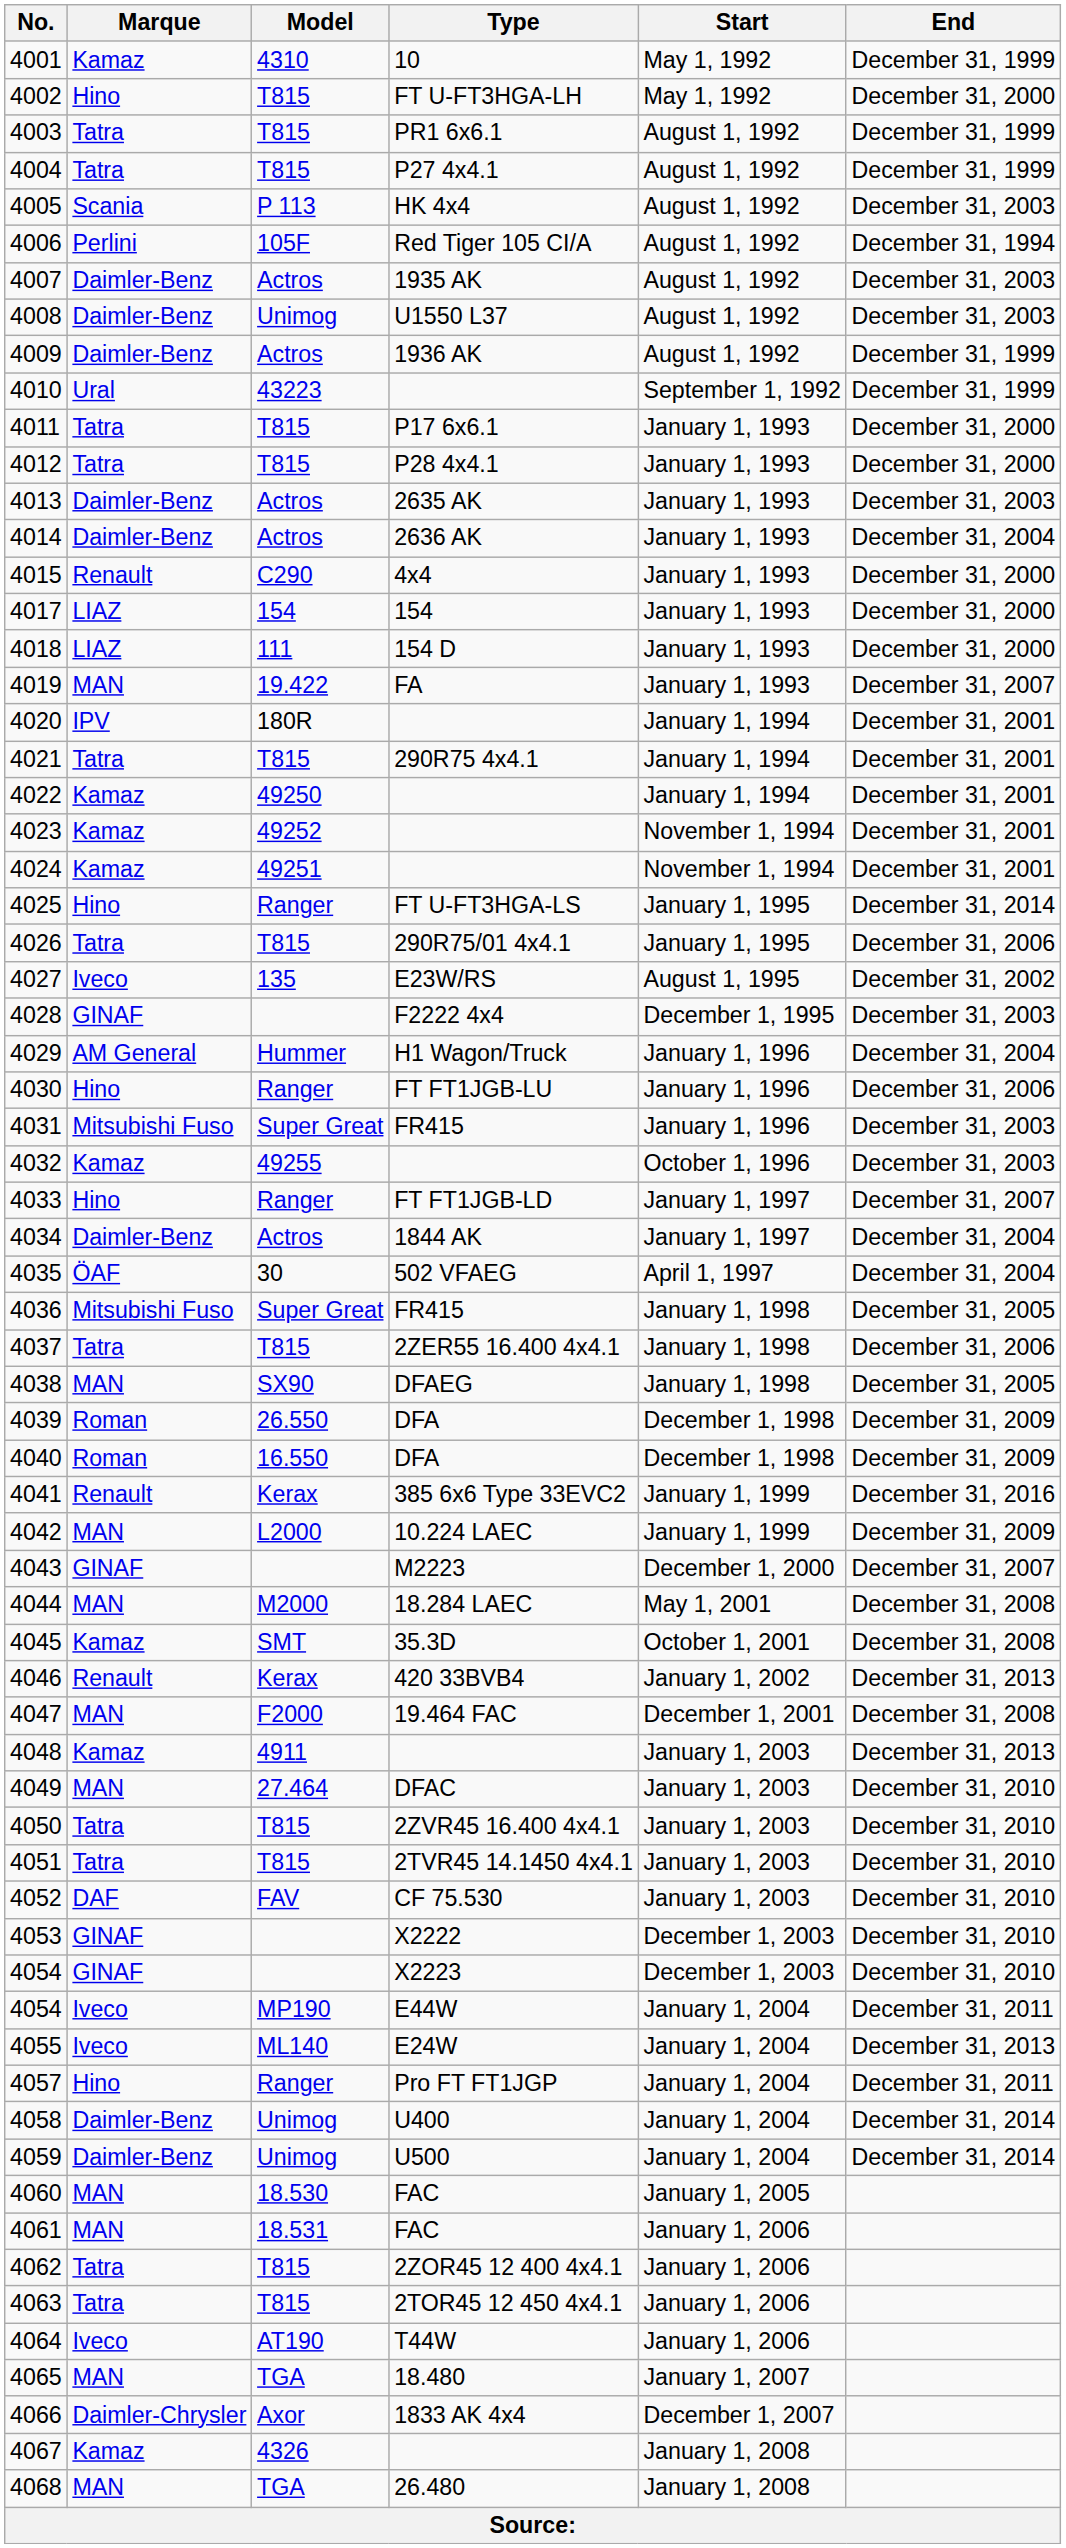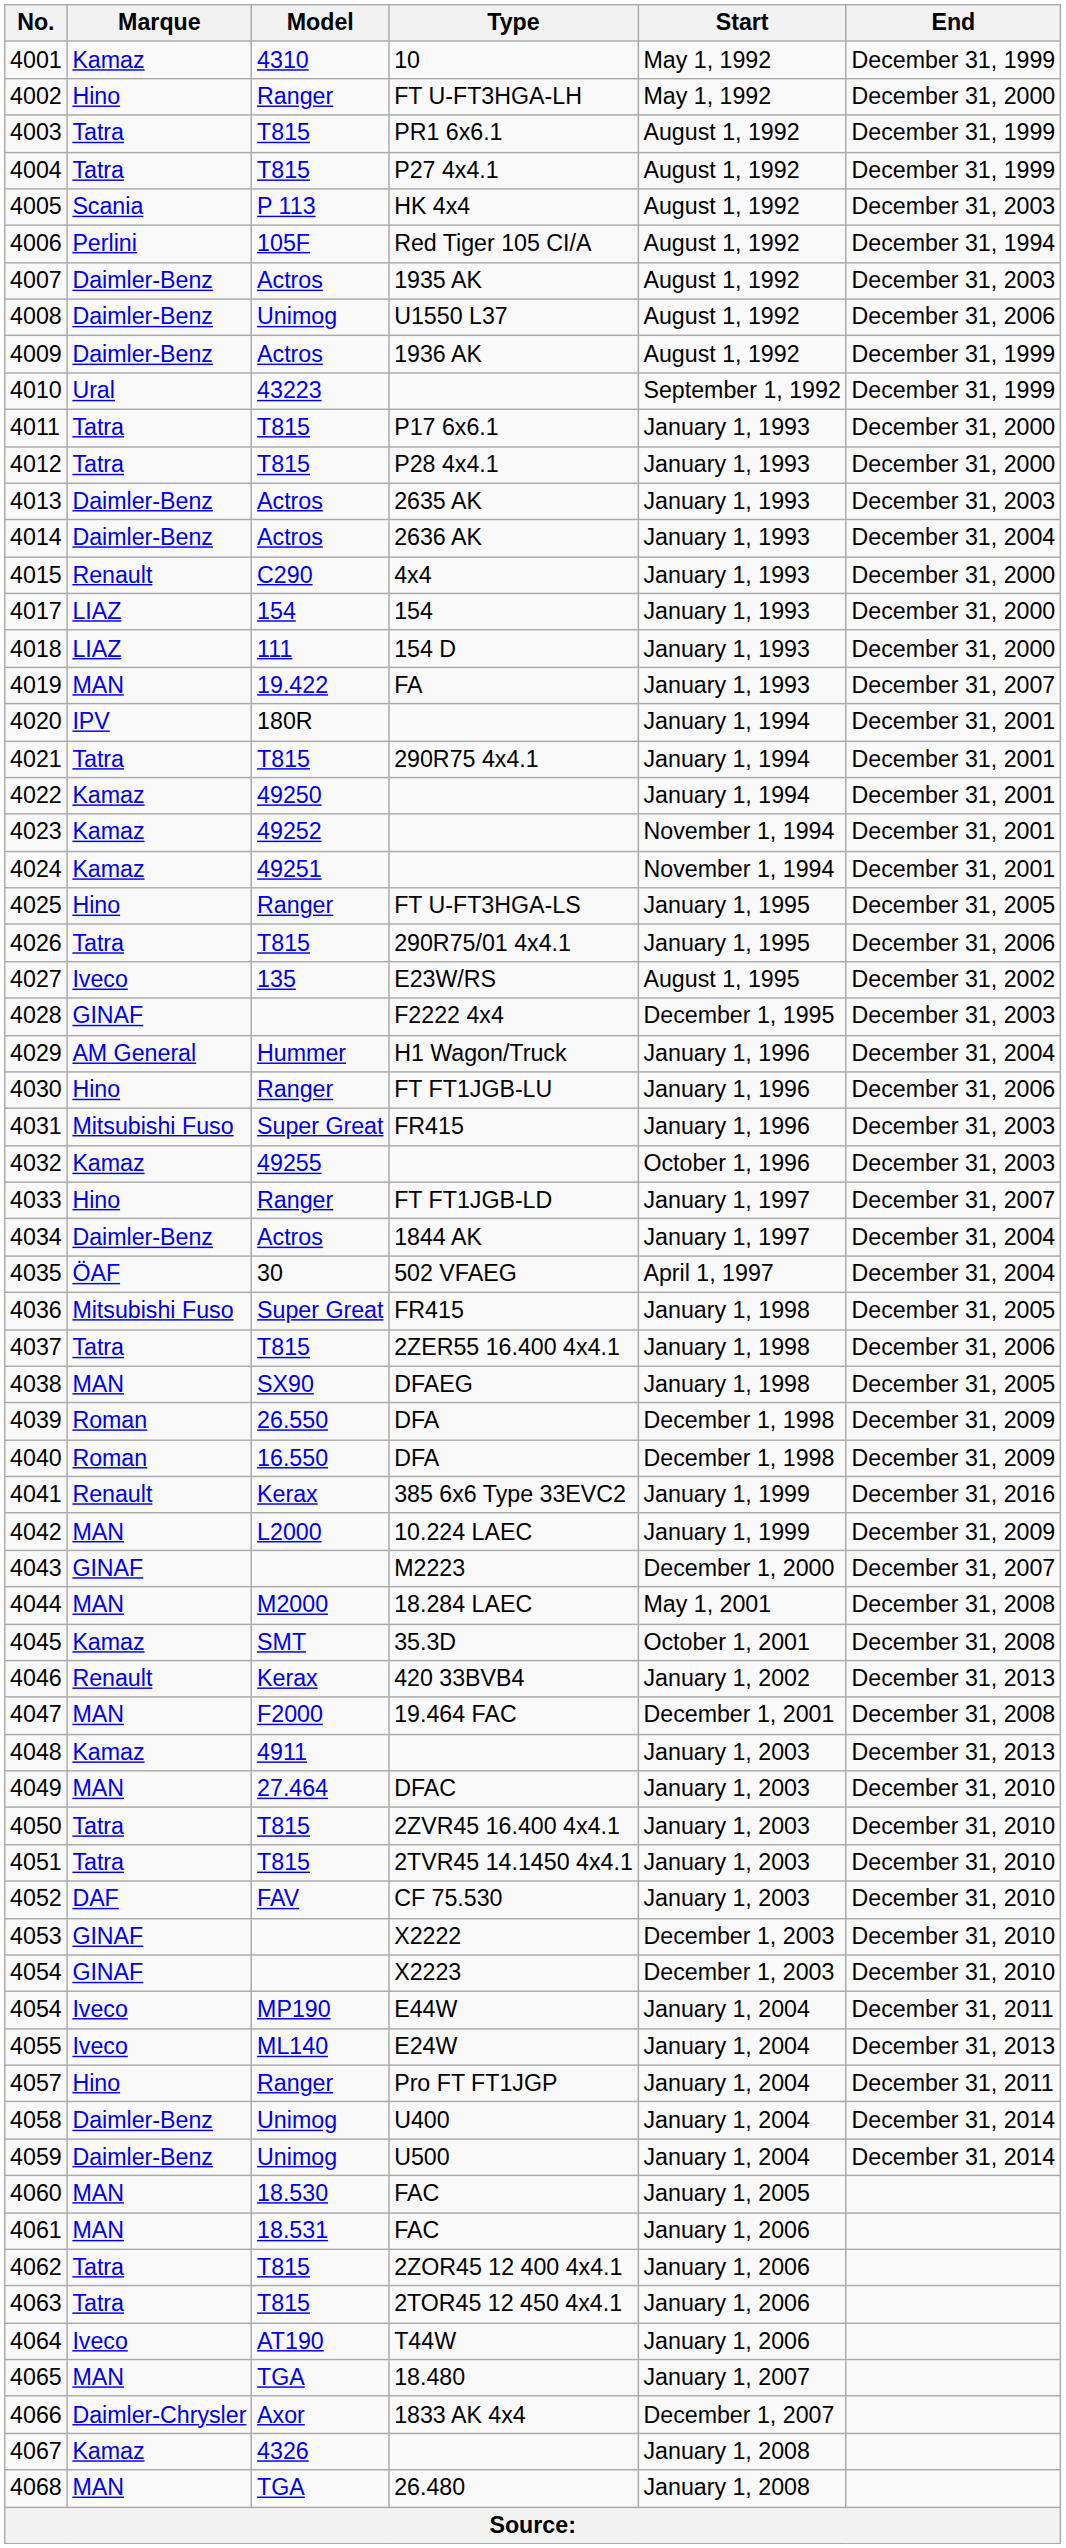 <table class="wikitable sortable">
 <tr>
 <th>No.</th>
 <th>Marque</th>
 <th>Model</th>
 <th>Type</th>
 <th>Start</th>
 <th>End</th>
 </tr>
 <tr>
 <td>4001</td>
 <td> <a href='#'>Kamaz</a></td>
 <td><a href='#'>4310</a></td>
 <td>10</td>
 <td>May 1, 1992</td>
 <td>December 31, 1999</td>
 </tr>
 <tr>
 <td>4002</td>
 <td> <a href='#'>Hino</a></td>
-<td><a href='#'>T815</a></td>
+<td><a href='#'>Ranger</a></td>
 <td>FT U-FT3HGA-LH</td>
 <td>May 1, 1992</td>
 <td>December 31, 2000</td>
 </tr>
 <tr>
 <td>4003</td>
 <td> <a href='#'>Tatra</a></td>
 <td><a href='#'>T815</a></td>
 <td>PR1 6x6.1</td>
 <td>August 1, 1992</td>
 <td>December 31, 1999</td>
 </tr>
 <tr>
 <td>4004</td>
 <td> <a href='#'>Tatra</a></td>
 <td><a href='#'>T815</a></td>
 <td>P27 4x4.1</td>
 <td>August 1, 1992</td>
 <td>December 31, 1999</td>
 </tr>
 <tr>
 <td>4005</td>
 <td> <a href='#'>Scania</a></td>
 <td><a href='#'>P 113</a></td>
 <td>HK 4x4</td>
 <td>August 1, 1992</td>
 <td>December 31, 2003</td>
 </tr>
 <tr>
 <td>4006</td>
 <td> <a href='#'>Perlini</a></td>
 <td><a href='#'>105F</a></td>
 <td>Red Tiger 105 CI/A</td>
 <td>August 1, 1992</td>
 <td>December 31, 1994</td>
 </tr>
 <tr>
 <td>4007</td>
 <td> <a href='#'>Daimler-Benz</a></td>
 <td><a href='#'>Actros</a></td>
 <td>1935 AK</td>
 <td>August 1, 1992</td>
 <td>December 31, 2003</td>
 </tr>
 <tr>
 <td>4008</td>
 <td> <a href='#'>Daimler-Benz</a></td>
 <td><a href='#'>Unimog</a></td>
 <td>U1550 L37</td>
 <td>August 1, 1992</td>
-<td>December 31, 2003</td>
+<td>December 31, 2006</td>
 </tr>
 <tr>
 <td>4009</td>
 <td> <a href='#'>Daimler-Benz</a></td>
 <td><a href='#'>Actros</a></td>
 <td>1936 AK</td>
 <td>August 1, 1992</td>
 <td>December 31, 1999</td>
 </tr>
 <tr>
 <td>4010</td>
 <td> <a href='#'>Ural</a></td>
 <td><a href='#'>43223</a></td>
 <td></td>
 <td>September 1, 1992</td>
 <td>December 31, 1999</td>
 </tr>
 <tr>
 <td>4011</td>
 <td> <a href='#'>Tatra</a></td>
 <td><a href='#'>T815</a></td>
 <td>P17 6x6.1</td>
 <td>January 1, 1993</td>
 <td>December 31, 2000</td>
 </tr>
 <tr>
 <td>4012</td>
 <td> <a href='#'>Tatra</a></td>
 <td><a href='#'>T815</a></td>
 <td>P28 4x4.1</td>
 <td>January 1, 1993</td>
 <td>December 31, 2000</td>
 </tr>
 <tr>
 <td>4013</td>
 <td> <a href='#'>Daimler-Benz</a></td>
 <td><a href='#'>Actros</a></td>
 <td>2635 AK</td>
 <td>January 1, 1993</td>
 <td>December 31, 2003</td>
 </tr>
 <tr>
 <td>4014</td>
 <td> <a href='#'>Daimler-Benz</a></td>
 <td><a href='#'>Actros</a></td>
 <td>2636 AK</td>
 <td>January 1, 1993</td>
 <td>December 31, 2004</td>
 </tr>
 <tr>
 <td>4015</td>
 <td> <a href='#'>Renault</a></td>
 <td><a href='#'>C290</a></td>
 <td>4x4</td>
 <td>January 1, 1993</td>
 <td>December 31, 2000</td>
 </tr>
 <tr>
 <td>4017</td>
 <td> <a href='#'>LIAZ</a></td>
 <td><a href='#'>154</a></td>
 <td>154</td>
 <td>January 1, 1993</td>
 <td>December 31, 2000</td>
 </tr>
 <tr>
 <td>4018</td>
 <td> <a href='#'>LIAZ</a></td>
 <td><a href='#'>111</a></td>
 <td>154 D</td>
 <td>January 1, 1993</td>
 <td>December 31, 2000</td>
 </tr>
 <tr>
 <td>4019</td>
 <td> <a href='#'>MAN</a></td>
 <td><a href='#'>19.422</a></td>
 <td>FA</td>
 <td>January 1, 1993</td>
 <td>December 31, 2007</td>
 </tr>
 <tr>
 <td>4020</td>
 <td> <a href='#'>IPV</a></td>
 <td>180R</td>
 <td></td>
 <td>January 1, 1994</td>
 <td>December 31, 2001</td>
 </tr>
 <tr>
 <td>4021</td>
 <td> <a href='#'>Tatra</a></td>
 <td><a href='#'>T815</a></td>
 <td>290R75 4x4.1</td>
 <td>January 1, 1994</td>
 <td>December 31, 2001</td>
 </tr>
 <tr>
 <td>4022</td>
 <td> <a href='#'>Kamaz</a></td>
 <td><a href='#'>49250</a></td>
 <td></td>
 <td>January 1, 1994</td>
 <td>December 31, 2001</td>
 </tr>
 <tr>
 <td>4023</td>
 <td> <a href='#'>Kamaz</a></td>
 <td><a href='#'>49252</a></td>
 <td></td>
 <td>November 1, 1994</td>
 <td>December 31, 2001</td>
 </tr>
 <tr>
 <td>4024</td>
 <td> <a href='#'>Kamaz</a></td>
 <td><a href='#'>49251</a></td>
 <td></td>
 <td>November 1, 1994</td>
 <td>December 31, 2001</td>
 </tr>
 <tr>
 <td>4025</td>
 <td> <a href='#'>Hino</a></td>
 <td><a href='#'>Ranger</a></td>
 <td>FT U-FT3HGA-LS</td>
 <td>January 1, 1995</td>
-<td>December 31, 2014</td>
+<td>December 31, 2005</td>
 </tr>
 <tr>
 <td>4026</td>
 <td> <a href='#'>Tatra</a></td>
 <td><a href='#'>T815</a></td>
 <td>290R75/01 4x4.1</td>
 <td>January 1, 1995</td>
 <td>December 31, 2006</td>
 </tr>
 <tr>
 <td>4027</td>
 <td> <a href='#'>Iveco</a></td>
 <td><a href='#'>135</a></td>
 <td>E23W/RS</td>
 <td>August 1, 1995</td>
 <td>December 31, 2002</td>
 </tr>
 <tr>
 <td>4028</td>
 <td> <a href='#'>GINAF</a></td>
 <td></td>
 <td>F2222 4x4</td>
 <td>December 1, 1995</td>
 <td>December 31, 2003</td>
 </tr>
 <tr>
 <td>4029</td>
 <td> <a href='#'>AM General</a></td>
 <td><a href='#'>Hummer</a></td>
 <td>H1 Wagon/Truck</td>
 <td>January 1, 1996</td>
 <td>December 31, 2004</td>
 </tr>
 <tr>
 <td>4030</td>
 <td> <a href='#'>Hino</a></td>
 <td><a href='#'>Ranger</a></td>
 <td>FT FT1JGB-LU</td>
 <td>January 1, 1996</td>
 <td>December 31, 2006</td>
 </tr>
 <tr>
 <td>4031</td>
 <td> <a href='#'>Mitsubishi Fuso</a></td>
 <td><a href='#'>Super Great</a></td>
 <td>FR415</td>
 <td>January 1, 1996</td>
 <td>December 31, 2003</td>
 </tr>
 <tr>
 <td>4032</td>
 <td> <a href='#'>Kamaz</a></td>
 <td><a href='#'>49255</a></td>
 <td></td>
 <td>October 1, 1996</td>
 <td>December 31, 2003</td>
 </tr>
 <tr>
 <td>4033</td>
 <td> <a href='#'>Hino</a></td>
 <td><a href='#'>Ranger</a></td>
 <td>FT FT1JGB-LD</td>
 <td>January 1, 1997</td>
 <td>December 31, 2007</td>
 </tr>
 <tr>
 <td>4034</td>
 <td> <a href='#'>Daimler-Benz</a></td>
 <td><a href='#'>Actros</a></td>
 <td>1844 AK</td>
 <td>January 1, 1997</td>
 <td>December 31, 2004</td>
 </tr>
 <tr>
 <td>4035</td>
 <td> <a href='#'>ÖAF</a></td>
 <td>30</td>
 <td>502 VFAEG</td>
 <td>April 1, 1997</td>
 <td>December 31, 2004</td>
 </tr>
 <tr>
 <td>4036</td>
 <td> <a href='#'>Mitsubishi Fuso</a></td>
 <td><a href='#'>Super Great</a></td>
 <td>FR415</td>
 <td>January 1, 1998</td>
 <td>December 31, 2005</td>
 </tr>
 <tr>
 <td>4037</td>
 <td> <a href='#'>Tatra</a></td>
 <td><a href='#'>T815</a></td>
 <td>2ZER55 16.400 4x4.1</td>
 <td>January 1, 1998</td>
 <td>December 31, 2006</td>
 </tr>
 <tr>
 <td>4038</td>
 <td> <a href='#'>MAN</a></td>
 <td><a href='#'>SX90</a></td>
 <td>DFAEG</td>
 <td>January 1, 1998</td>
 <td>December 31, 2005</td>
 </tr>
 <tr>
 <td>4039</td>
 <td> <a href='#'>Roman</a></td>
 <td><a href='#'>26.550</a></td>
 <td>DFA</td>
 <td>December 1, 1998</td>
 <td>December 31, 2009</td>
 </tr>
 <tr>
 <td>4040</td>
 <td> <a href='#'>Roman</a></td>
 <td><a href='#'>16.550</a></td>
 <td>DFA</td>
 <td>December 1, 1998</td>
 <td>December 31, 2009</td>
 </tr>
 <tr>
 <td>4041</td>
 <td> <a href='#'>Renault</a></td>
 <td><a href='#'>Kerax</a></td>
 <td>385 6x6 Type 33EVC2</td>
 <td>January 1, 1999</td>
 <td>December 31, 2016</td>
 </tr>
 <tr>
 <td>4042</td>
 <td> <a href='#'>MAN</a></td>
 <td><a href='#'>L2000</a></td>
 <td>10.224 LAEC</td>
 <td>January 1, 1999</td>
 <td>December 31, 2009</td>
 </tr>
 <tr>
 <td>4043</td>
 <td> <a href='#'>GINAF</a></td>
 <td></td>
 <td>M2223</td>
 <td>December 1, 2000</td>
 <td>December 31, 2007</td>
 </tr>
 <tr>
 <td>4044</td>
 <td> <a href='#'>MAN</a></td>
 <td><a href='#'>M2000</a></td>
 <td>18.284 LAEC</td>
 <td>May 1, 2001</td>
 <td>December 31, 2008</td>
 </tr>
 <tr>
 <td>4045</td>
 <td> <a href='#'>Kamaz</a></td>
 <td><a href='#'>SMT</a></td>
 <td>35.3D</td>
 <td>October 1, 2001</td>
 <td>December 31, 2008</td>
 </tr>
 <tr>
 <td>4046</td>
 <td> <a href='#'>Renault</a></td>
 <td><a href='#'>Kerax</a></td>
 <td>420 33BVB4</td>
 <td>January 1, 2002</td>
 <td>December 31, 2013</td>
 </tr>
 <tr>
 <td>4047</td>
 <td> <a href='#'>MAN</a></td>
 <td><a href='#'>F2000</a></td>
 <td>19.464 FAC</td>
 <td>December 1, 2001</td>
 <td>December 31, 2008</td>
 </tr>
 <tr>
 <td>4048</td>
 <td> <a href='#'>Kamaz</a></td>
 <td><a href='#'>4911</a></td>
 <td></td>
 <td>January 1, 2003</td>
 <td>December 31, 2013</td>
 </tr>
 <tr>
 <td>4049</td>
 <td> <a href='#'>MAN</a></td>
 <td><a href='#'>27.464</a></td>
 <td>DFAC</td>
 <td>January 1, 2003</td>
 <td>December 31, 2010</td>
 </tr>
 <tr>
 <td>4050</td>
 <td> <a href='#'>Tatra</a></td>
 <td><a href='#'>T815</a></td>
 <td>2ZVR45 16.400 4x4.1</td>
 <td>January 1, 2003</td>
 <td>December 31, 2010</td>
 </tr>
 <tr>
 <td>4051</td>
 <td> <a href='#'>Tatra</a></td>
 <td><a href='#'>T815</a></td>
 <td>2TVR45 14.1450 4x4.1</td>
 <td>January 1, 2003</td>
 <td>December 31, 2010</td>
 </tr>
 <tr>
 <td>4052</td>
 <td> <a href='#'>DAF</a></td>
 <td><a href='#'>FAV</a></td>
 <td>CF 75.530</td>
 <td>January 1, 2003</td>
 <td>December 31, 2010</td>
 </tr>
 <tr>
 <td>4053</td>
 <td> <a href='#'>GINAF</a></td>
 <td></td>
 <td>X2222</td>
 <td>December 1, 2003</td>
 <td>December 31, 2010</td>
 </tr>
 <tr>
 <td>4054</td>
 <td> <a href='#'>GINAF</a></td>
 <td></td>
 <td>X2223</td>
 <td>December 1, 2003</td>
 <td>December 31, 2010</td>
 </tr>
 <tr>
 <td>4054</td>
 <td> <a href='#'>Iveco</a></td>
 <td><a href='#'>MP190</a></td>
 <td>E44W</td>
 <td>January 1, 2004</td>
 <td>December 31, 2011</td>
 </tr>
 <tr>
 <td>4055</td>
 <td> <a href='#'>Iveco</a></td>
 <td><a href='#'>ML140</a></td>
 <td>E24W</td>
 <td>January 1, 2004</td>
 <td>December 31, 2013</td>
 </tr>
 <tr>
 <td>4057</td>
 <td> <a href='#'>Hino</a></td>
 <td><a href='#'>Ranger</a></td>
 <td>Pro FT FT1JGP</td>
 <td>January 1, 2004</td>
 <td>December 31, 2011</td>
 </tr>
 <tr>
 <td>4058</td>
 <td> <a href='#'>Daimler-Benz</a></td>
 <td><a href='#'>Unimog</a></td>
 <td>U400</td>
 <td>January 1, 2004</td>
 <td>December 31, 2014</td>
 </tr>
 <tr>
 <td>4059</td>
 <td> <a href='#'>Daimler-Benz</a></td>
 <td><a href='#'>Unimog</a></td>
 <td>U500</td>
 <td>January 1, 2004</td>
 <td>December 31, 2014</td>
 </tr>
 <tr>
 <td>4060</td>
 <td> <a href='#'>MAN</a></td>
 <td><a href='#'>18.530</a></td>
 <td>FAC</td>
 <td>January 1, 2005</td>
 <td></td>
 </tr>
 <tr>
 <td>4061</td>
 <td> <a href='#'>MAN</a></td>
 <td><a href='#'>18.531</a></td>
 <td>FAC</td>
 <td>January 1, 2006</td>
 <td></td>
 </tr>
 <tr>
 <td>4062</td>
 <td> <a href='#'>Tatra</a></td>
 <td><a href='#'>T815</a></td>
 <td>2ZOR45 12 400 4x4.1</td>
 <td>January 1, 2006</td>
 <td></td>
 </tr>
 <tr>
 <td>4063</td>
 <td> <a href='#'>Tatra</a></td>
 <td><a href='#'>T815</a></td>
 <td>2TOR45 12 450 4x4.1</td>
 <td>January 1, 2006</td>
 <td></td>
 </tr>
 <tr>
 <td>4064</td>
 <td> <a href='#'>Iveco</a></td>
 <td><a href='#'>AT190</a></td>
 <td>T44W</td>
 <td>January 1, 2006</td>
 <td></td>
 </tr>
 <tr>
 <td>4065</td>
 <td> <a href='#'>MAN</a></td>
 <td><a href='#'>TGA</a></td>
 <td>18.480</td>
 <td>January 1, 2007</td>
 <td></td>
 </tr>
 <tr>
 <td>4066</td>
 <td> <a href='#'>Daimler-Chrysler</a></td>
 <td><a href='#'>Axor</a></td>
 <td>1833 AK 4x4</td>
 <td>December 1, 2007</td>
 <td></td>
 </tr>
 <tr>
 <td>4067</td>
 <td> <a href='#'>Kamaz</a></td>
 <td><a href='#'>4326</a></td>
 <td></td>
 <td>January 1, 2008</td>
 <td></td>
 </tr>
 <tr>
 <td>4068</td>
 <td> <a href='#'>MAN</a></td>
 <td><a href='#'>TGA</a></td>
 <td>26.480</td>
 <td>January 1, 2008</td>
 <td></td>
 </tr>
 <tr>
 <th colspan=6>Source:</th>
 </tr>
 </table>
